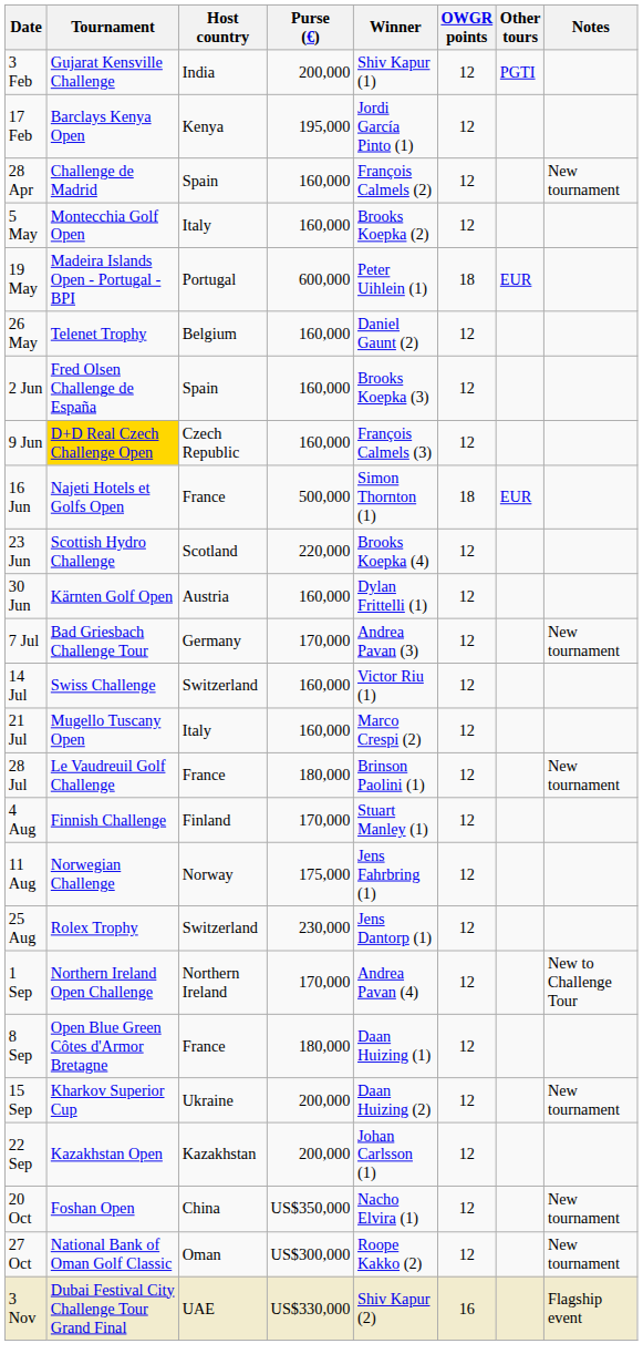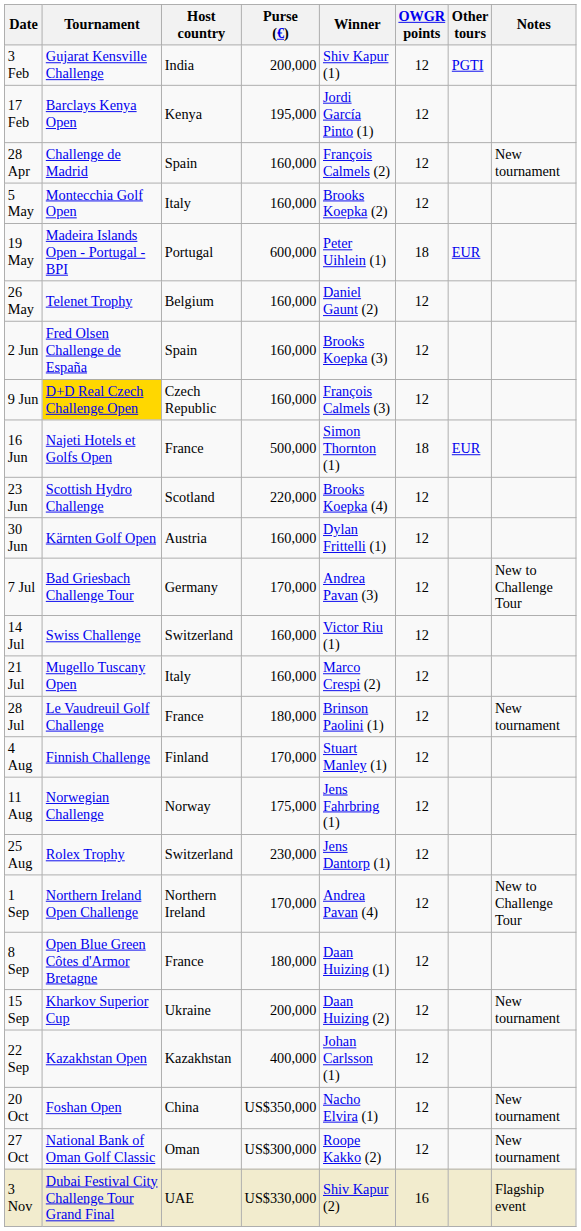 <table class="wikitable" style="font-size:95%">
 <tr>
 <th>Date</th>
 <th>Tournament</th>
 <th>Host country</th>
 <th>Purse<br>(<a href='#'>€</a>)</th>
 <th>Winner</th>
 <th><a href='#'>OWGR</a><br>points</th>
 <th>Other<br>tours</th>
 <th>Notes</th>
 </tr>
 <tr>
 <td>3 Feb</td>
 <td><a href='#'>Gujarat Kensville Challenge</a></td>
 <td>India</td>
 <td align=right>200,000</td>
 <td> <a href='#'>Shiv Kapur</a> (1)</td>
 <td align=center>12</td>
 <td><a href='#'>PGTI</a></td>
 <td></td>
 </tr>
 <tr>
 <td>17 Feb</td>
 <td><a href='#'>Barclays Kenya Open</a></td>
 <td>Kenya</td>
 <td align=right>195,000</td>
 <td> <a href='#'>Jordi García Pinto</a> (1)</td>
 <td align=center>12</td>
 <td></td>
 <td></td>
 </tr>
 <tr>
 <td>28 Apr</td>
 <td><a href='#'>Challenge de Madrid</a></td>
 <td>Spain</td>
 <td align=right>160,000</td>
 <td> <a href='#'>François Calmels</a> (2)</td>
 <td align=center>12</td>
 <td></td>
 <td>New tournament</td>
 </tr>
 <tr>
 <td>5 May</td>
 <td><a href='#'>Montecchia Golf Open</a></td>
 <td>Italy</td>
 <td align=right>160,000</td>
 <td> <a href='#'>Brooks Koepka</a> (2)</td>
 <td align=center>12</td>
 <td></td>
 <td></td>
 </tr>
 <tr>
 <td>19 May</td>
 <td><a href='#'>Madeira Islands Open - Portugal - BPI</a></td>
 <td>Portugal</td>
 <td align=right>600,000</td>
 <td> <a href='#'>Peter Uihlein</a> (1)</td>
 <td align=center>18</td>
 <td><a href='#'>EUR</a></td>
 <td></td>
 </tr>
 <tr>
 <td>26 May</td>
 <td><a href='#'>Telenet Trophy</a></td>
 <td>Belgium</td>
 <td align=right>160,000</td>
 <td> <a href='#'>Daniel Gaunt</a> (2)</td>
 <td align=center>12</td>
 <td></td>
 <td></td>
 </tr>
 <tr>
 <td>2 Jun</td>
 <td><a href='#'>Fred Olsen Challenge de España</a></td>
 <td>Spain</td>
 <td align=right>160,000</td>
 <td> <a href='#'>Brooks Koepka</a> (3)</td>
 <td align=center>12</td>
 <td></td>
 <td></td>
 </tr>
 <tr>
 <td>9 Jun</td>
 <td style="background: gold;"><a href='#'>D+D Real Czech Challenge Open</a></td>
 <td>Czech Republic</td>
 <td align=right>160,000</td>
 <td> <a href='#'>François Calmels</a> (3)</td>
 <td align=center>12</td>
 <td></td>
 <td></td>
 </tr>
 <tr>
 <td>16 Jun</td>
 <td><a href='#'>Najeti Hotels et Golfs Open</a></td>
 <td>France</td>
 <td align=right>500,000</td>
 <td> <a href='#'>Simon Thornton</a> (1)</td>
 <td align=center>18</td>
 <td><a href='#'>EUR</a></td>
 <td></td>
 </tr>
 <tr>
 <td>23 Jun</td>
 <td><a href='#'>Scottish Hydro Challenge</a></td>
 <td>Scotland</td>
 <td align=right>220,000</td>
 <td> <a href='#'>Brooks Koepka</a> (4)</td>
 <td align=center>12</td>
 <td></td>
 <td></td>
 </tr>
 <tr>
 <td>30 Jun</td>
 <td><a href='#'>Kärnten Golf Open</a></td>
 <td>Austria</td>
 <td align=right>160,000</td>
 <td> <a href='#'>Dylan Frittelli</a> (1)</td>
 <td align=center>12</td>
 <td></td>
 <td></td>
 </tr>
 <tr>
 <td>7 Jul</td>
 <td><a href='#'>Bad Griesbach Challenge Tour</a></td>
 <td>Germany</td>
 <td align=right>170,000</td>
 <td> <a href='#'>Andrea Pavan</a> (3)</td>
 <td align=center>12</td>
 <td></td>
-<td>New tournament</td>
+<td>New to Challenge Tour</td>
 </tr>
 <tr>
 <td>14 Jul</td>
 <td><a href='#'>Swiss Challenge</a></td>
 <td>Switzerland</td>
 <td align=right>160,000</td>
 <td> <a href='#'>Victor Riu</a> (1)</td>
 <td align=center>12</td>
 <td></td>
 <td></td>
 </tr>
 <tr>
 <td>21 Jul</td>
 <td><a href='#'>Mugello Tuscany Open</a></td>
 <td>Italy</td>
 <td align=right>160,000</td>
 <td> <a href='#'>Marco Crespi</a> (2)</td>
 <td align=center>12</td>
 <td></td>
 <td></td>
 </tr>
 <tr>
 <td>28 Jul</td>
 <td><a href='#'>Le Vaudreuil Golf Challenge</a></td>
 <td>France</td>
 <td align=right>180,000</td>
 <td> <a href='#'>Brinson Paolini</a> (1)</td>
 <td align=center>12</td>
 <td></td>
 <td>New tournament</td>
 </tr>
 <tr>
 <td>4 Aug</td>
 <td><a href='#'>Finnish Challenge</a></td>
 <td>Finland</td>
 <td align=right>170,000</td>
 <td> <a href='#'>Stuart Manley</a> (1)</td>
 <td align=center>12</td>
 <td></td>
 <td></td>
 </tr>
 <tr>
 <td>11 Aug</td>
 <td><a href='#'>Norwegian Challenge</a></td>
 <td>Norway</td>
 <td align=right>175,000</td>
 <td> <a href='#'>Jens Fahrbring</a> (1)</td>
 <td align=center>12</td>
 <td></td>
 <td></td>
 </tr>
 <tr>
 <td>25 Aug</td>
 <td><a href='#'>Rolex Trophy</a></td>
 <td>Switzerland</td>
 <td align=right>230,000</td>
 <td> <a href='#'>Jens Dantorp</a> (1)</td>
 <td align=center>12</td>
 <td></td>
 <td></td>
 </tr>
 <tr>
 <td>1 Sep</td>
 <td><a href='#'>Northern Ireland Open Challenge</a></td>
 <td>Northern Ireland</td>
 <td align=right>170,000</td>
 <td> <a href='#'>Andrea Pavan</a> (4)</td>
 <td align=center>12</td>
 <td></td>
 <td>New to Challenge Tour</td>
 </tr>
 <tr>
 <td>8 Sep</td>
 <td><a href='#'>Open Blue Green Côtes d'Armor Bretagne</a></td>
 <td>France</td>
 <td align=right>180,000</td>
 <td> <a href='#'>Daan Huizing</a> (1)</td>
 <td align=center>12</td>
 <td></td>
 <td></td>
 </tr>
 <tr>
 <td>15 Sep</td>
 <td><a href='#'>Kharkov Superior Cup</a></td>
 <td>Ukraine</td>
 <td align=right>200,000</td>
 <td> <a href='#'>Daan Huizing</a> (2)</td>
 <td align=center>12</td>
 <td></td>
 <td>New tournament</td>
 </tr>
 <tr>
 <td>22 Sep</td>
 <td><a href='#'>Kazakhstan Open</a></td>
 <td>Kazakhstan</td>
-<td align=right>200,000</td>
+<td align=right>400,000</td>
 <td> <a href='#'>Johan Carlsson</a> (1)</td>
 <td align=center>12</td>
 <td></td>
 <td></td>
 </tr>
 <tr>
 <td>20 Oct</td>
 <td><a href='#'>Foshan Open</a></td>
 <td>China</td>
 <td align=right>US$350,000</td>
 <td> <a href='#'>Nacho Elvira</a> (1)</td>
 <td align=center>12</td>
 <td></td>
 <td>New tournament</td>
 </tr>
 <tr>
 <td>27 Oct</td>
 <td><a href='#'>National Bank of Oman Golf Classic</a></td>
 <td>Oman</td>
 <td align=right>US$300,000</td>
 <td> <a href='#'>Roope Kakko</a> (2)</td>
 <td align=center>12</td>
 <td></td>
 <td>New tournament</td>
 </tr>
 <tr style="background:#f2ecce;">
 <td>3 Nov</td>
 <td><a href='#'>Dubai Festival City Challenge Tour Grand Final</a></td>
 <td>UAE</td>
 <td align=right>US$330,000</td>
 <td> <a href='#'>Shiv Kapur</a> (2)</td>
 <td align=center>16</td>
 <td></td>
 <td>Flagship event</td>
 </tr>
 </table>
